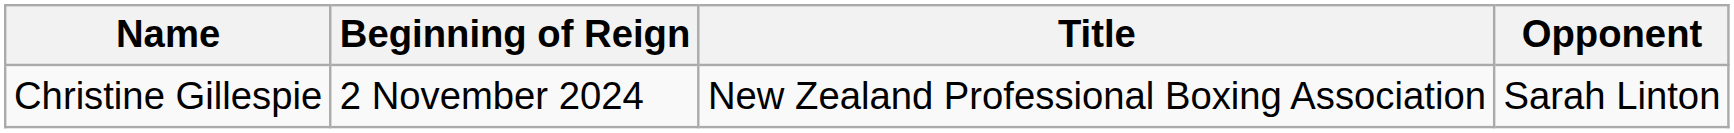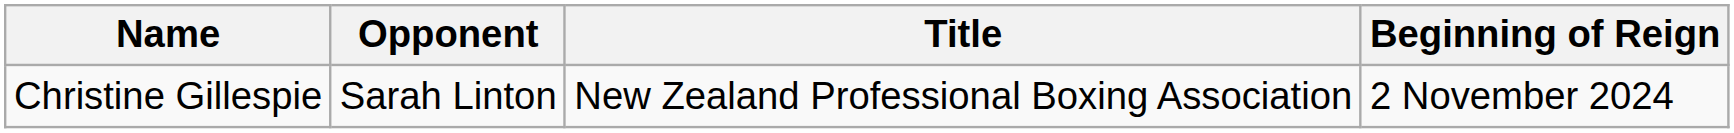 <table class="wikitable">
 <tr>
 <th>Name</th>
+<th>Opponent</th>
+<th>Title</th>
 <th>Beginning of Reign</th>
-<th>Title</th>
-<th>Opponent</th>
 </tr>
 <tr>
 <td>Christine Gillespie</td>
+<td>Sarah Linton</td>
+<td>New Zealand Professional Boxing Association</td>
 <td>2 November 2024</td>
-<td>New Zealand Professional Boxing Association</td>
-<td>Sarah Linton</td>
 </tr>
 </table>
